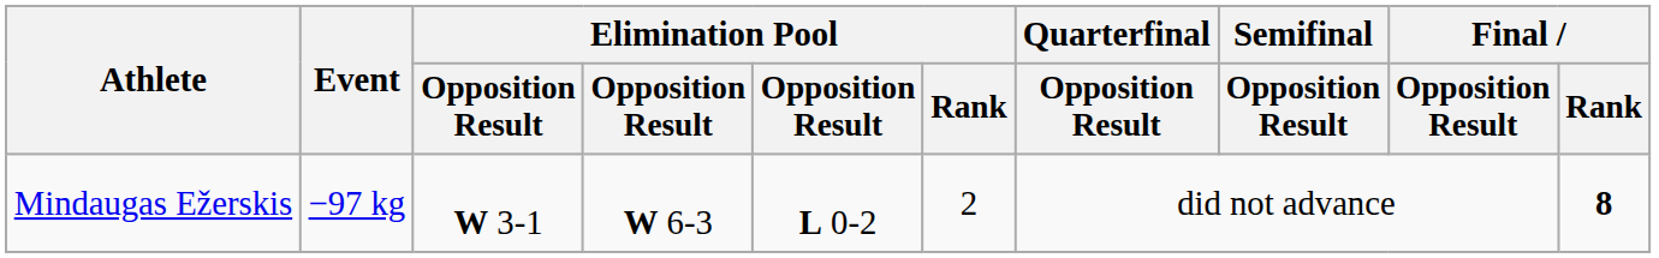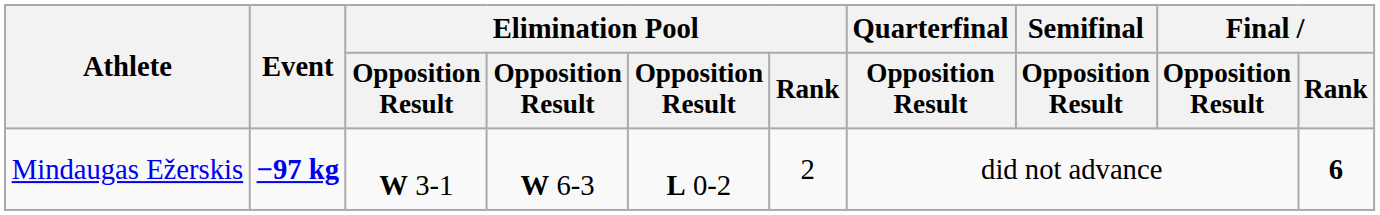 <table class="wikitable" style="font-size:90%">
 <tr>
 <th rowspan="2">Athlete</th>
 <th rowspan="2">Event</th>
 <th colspan=4>Elimination Pool</th>
 <th>Quarterfinal</th>
 <th>Semifinal</th>
 <th colspan=2>Final / </th>
 </tr>
 <tr style="font-size: 95%">
 <th>Opposition<br>Result</th>
 <th>Opposition<br>Result</th>
 <th>Opposition<br>Result</th>
 <th>Rank</th>
 <th>Opposition<br>Result</th>
 <th>Opposition<br>Result</th>
 <th>Opposition<br>Result</th>
 <th>Rank</th>
 </tr>
 <tr align=center>
 <td align=left><a href='#'>Mindaugas Ežerskis</a></td>
-<td align=left><a href='#'>−97 kg</a></td>
+<td align=left><strong><a href='#'>−97 kg</a></strong></td>
 <td><br><strong>W</strong> 3-1</td>
 <td><br><strong>W</strong> 6-3</td>
 <td><br><strong>L</strong> 0-2</td>
 <td>2</td>
 <td colspan=3>did not advance</td>
-<td><strong>8</strong></td>
+<td><strong>6</strong></td>
 </tr>
 </table>
